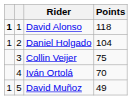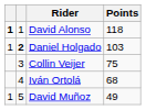 <table class="wikitable" style="font-size: 95%;">
 <tr>
 <th></th>
 <th></th>
 <th>Rider</th>
 <th>Points</th>
 </tr>
 <tr>
 <td><strong> 1</strong></td>
 <td align=center>1</td>
 <td> <a href='#'>David Alonso</a></td>
 <td align=left>118</td>
 </tr>
 <tr>
 <td> 1</td>
-<td align=center>2</td>
+<td align=center><strong>2</strong></td>
 <td> <a href='#'>Daniel Holgado</a></td>
-<td align=left>104</td>
+<td align=left>103</td>
 </tr>
 <tr>
 <td></td>
 <td align=center>3</td>
 <td> <a href='#'>Collin Veijer</a></td>
 <td align=left>75</td>
 </tr>
 <tr>
 <td></td>
 <td align=center>4</td>
 <td> <a href='#'>Iván Ortolá</a></td>
-<td align=left>70</td>
+<td align=left>68</td>
 </tr>
 <tr>
 <td> 1</td>
 <td align=center>5</td>
 <td> <a href='#'>David Muñoz</a></td>
 <td align=left>49</td>
 </tr>
 </table>
